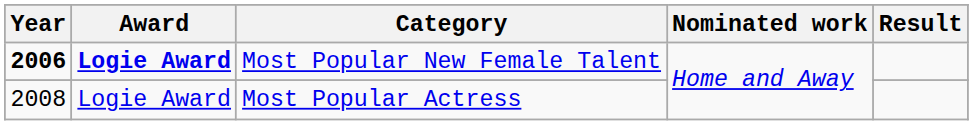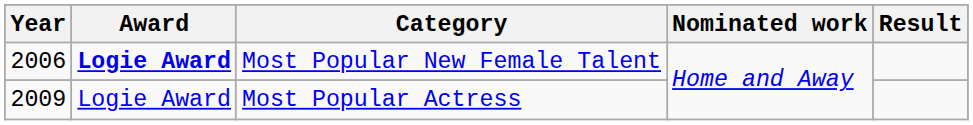 <table class="wikitable sortable">
 <tr>
 <th>Year</th>
 <th>Award</th>
 <th>Category</th>
 <th>Nominated work</th>
 <th>Result</th>
 </tr>
 <tr>
-<td><strong>2006</strong></td>
+<td>2006</td>
 <td><strong><a href='#'>Logie Award</a></strong></td>
 <td><a href='#'>Most Popular New Female Talent</a></td>
 <td rowspan="2"><em><a href='#'>Home and Away</a></em></td>
 <td></td>
 </tr>
 <tr>
-<td>2008</td>
+<td>2009</td>
 <td><a href='#'>Logie Award</a></td>
 <td><a href='#'>Most Popular Actress</a></td>
 <td></td>
 </tr>
 </table>
